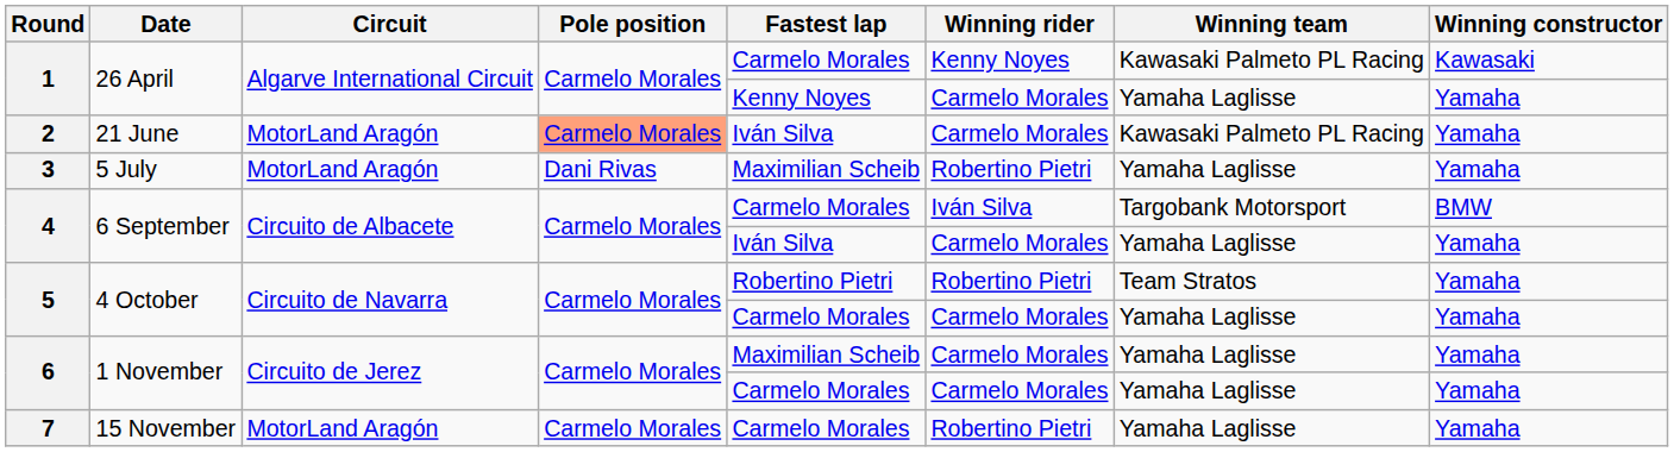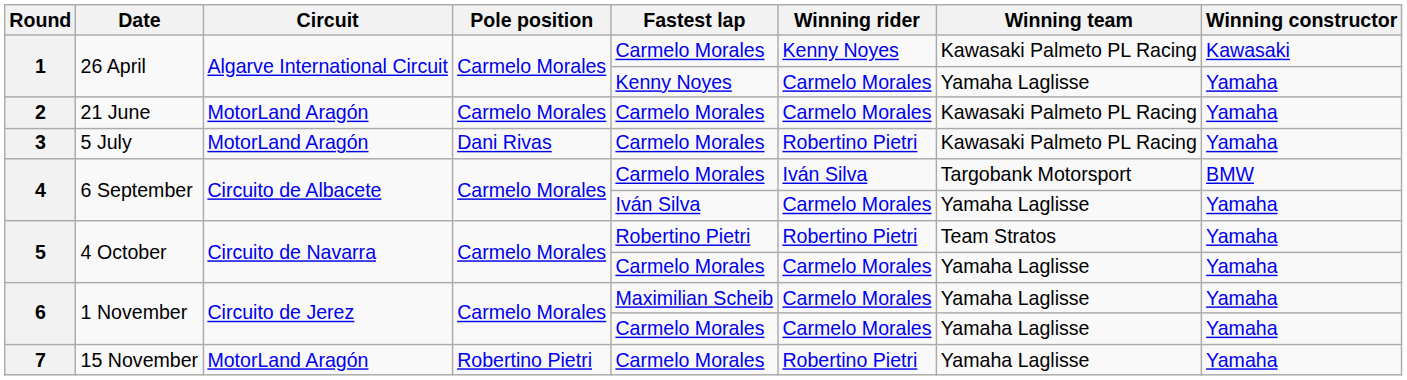 <table class="wikitable" style="font-size: 85%">
 <tr>
 <th>Round</th>
 <th>Date</th>
 <th>Circuit</th>
 <th>Pole position</th>
 <th>Fastest lap</th>
 <th>Winning rider</th>
 <th>Winning team</th>
 <th>Winning constructor</th>
 </tr>
 <tr>
 <th rowspan="2">1</th>
 <td rowspan="2">26 April</td>
 <td rowspan="2"> <a href='#'>Algarve International Circuit</a></td>
 <td rowspan="2"> <a href='#'>Carmelo Morales</a></td>
 <td> <a href='#'>Carmelo Morales</a></td>
 <td> <a href='#'>Kenny Noyes</a></td>
 <td>Kawasaki Palmeto PL Racing</td>
 <td><a href='#'>Kawasaki</a></td>
 </tr>
 <tr>
 <td> <a href='#'>Kenny Noyes</a></td>
 <td> <a href='#'>Carmelo Morales</a></td>
 <td>Yamaha Laglisse</td>
 <td><a href='#'>Yamaha</a></td>
 </tr>
 <tr>
 <th>2</th>
 <td>21 June</td>
 <td> <a href='#'>MotorLand Aragón</a></td>
-<td style="background: lightsalmon;"> <a href='#'>Carmelo Morales</a></td>
-<td> <a href='#'>Iván Silva</a></td>
+<td> <a href='#'>Carmelo Morales</a></td>
+<td> <a href='#'>Carmelo Morales</a></td>
 <td> <a href='#'>Carmelo Morales</a></td>
 <td>Kawasaki Palmeto PL Racing</td>
 <td><a href='#'>Yamaha</a></td>
 </tr>
 <tr>
 <th>3</th>
 <td>5 July</td>
 <td> <a href='#'>MotorLand Aragón</a></td>
 <td> <a href='#'>Dani Rivas</a></td>
-<td> <a href='#'>Maximilian Scheib</a></td>
+<td> <a href='#'>Carmelo Morales</a></td>
 <td> <a href='#'>Robertino Pietri</a></td>
-<td>Yamaha Laglisse</td>
+<td>Kawasaki Palmeto PL Racing</td>
 <td><a href='#'>Yamaha</a></td>
 </tr>
 <tr>
 <th rowspan="2">4</th>
 <td rowspan="2">6 September</td>
 <td rowspan="2"> <a href='#'>Circuito de Albacete</a></td>
 <td rowspan="2"> <a href='#'>Carmelo Morales</a></td>
 <td> <a href='#'>Carmelo Morales</a></td>
 <td> <a href='#'>Iván Silva</a></td>
 <td>Targobank Motorsport</td>
 <td><a href='#'>BMW</a></td>
 </tr>
 <tr>
 <td> <a href='#'>Iván Silva</a></td>
 <td> <a href='#'>Carmelo Morales</a></td>
 <td>Yamaha Laglisse</td>
 <td><a href='#'>Yamaha</a></td>
 </tr>
 <tr>
 <th rowspan="2">5</th>
 <td rowspan="2">4 October</td>
 <td rowspan="2"> <a href='#'>Circuito de Navarra</a></td>
 <td rowspan="2"> <a href='#'>Carmelo Morales</a></td>
 <td> <a href='#'>Robertino Pietri</a></td>
 <td> <a href='#'>Robertino Pietri</a></td>
 <td>Team Stratos</td>
 <td><a href='#'>Yamaha</a></td>
 </tr>
 <tr>
 <td> <a href='#'>Carmelo Morales</a></td>
 <td> <a href='#'>Carmelo Morales</a></td>
 <td>Yamaha Laglisse</td>
 <td><a href='#'>Yamaha</a></td>
 </tr>
 <tr>
 <th rowspan="2">6</th>
 <td rowspan="2">1 November</td>
 <td rowspan="2"> <a href='#'>Circuito de Jerez</a></td>
 <td rowspan="2"> <a href='#'>Carmelo Morales</a></td>
 <td> <a href='#'>Maximilian Scheib</a></td>
 <td> <a href='#'>Carmelo Morales</a></td>
 <td>Yamaha Laglisse</td>
 <td><a href='#'>Yamaha</a></td>
 </tr>
 <tr>
 <td> <a href='#'>Carmelo Morales</a></td>
 <td> <a href='#'>Carmelo Morales</a></td>
 <td>Yamaha Laglisse</td>
 <td><a href='#'>Yamaha</a></td>
 </tr>
 <tr>
 <th>7</th>
 <td>15 November</td>
 <td> <a href='#'>MotorLand Aragón</a></td>
-<td> <a href='#'>Carmelo Morales</a></td>
+<td> <a href='#'>Robertino Pietri</a></td>
 <td> <a href='#'>Carmelo Morales</a></td>
 <td> <a href='#'>Robertino Pietri</a></td>
 <td>Yamaha Laglisse</td>
 <td><a href='#'>Yamaha</a></td>
 </tr>
 </table>
